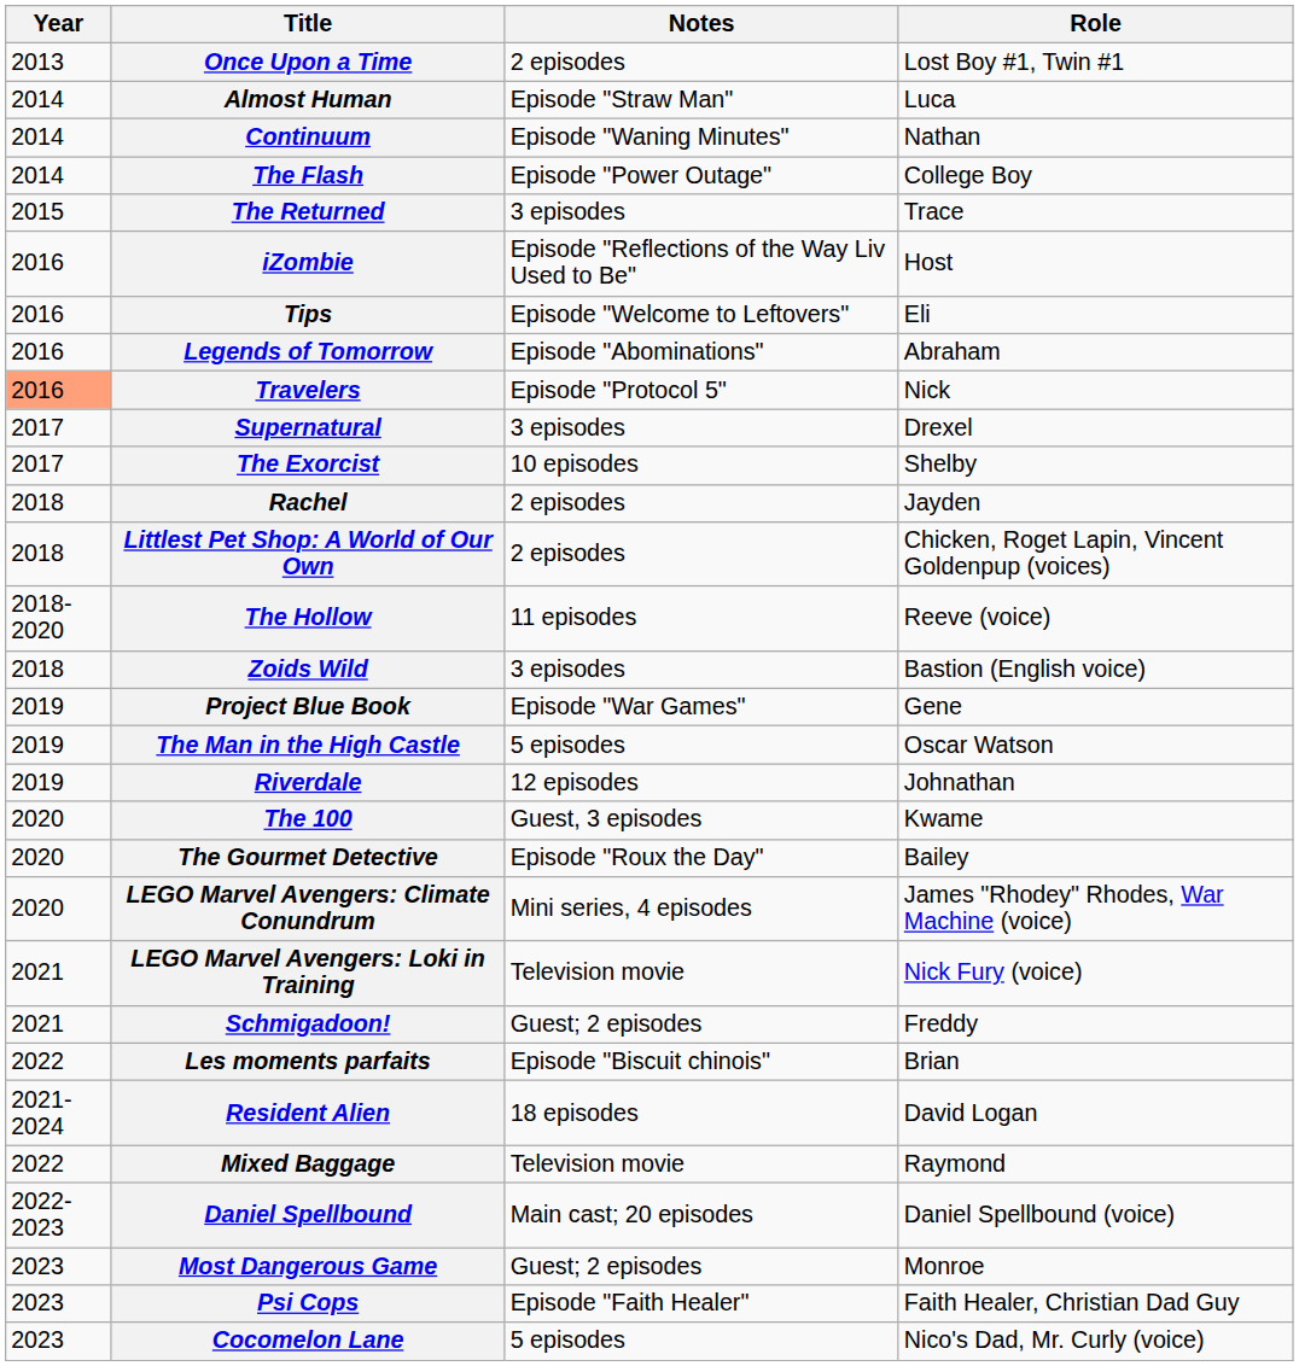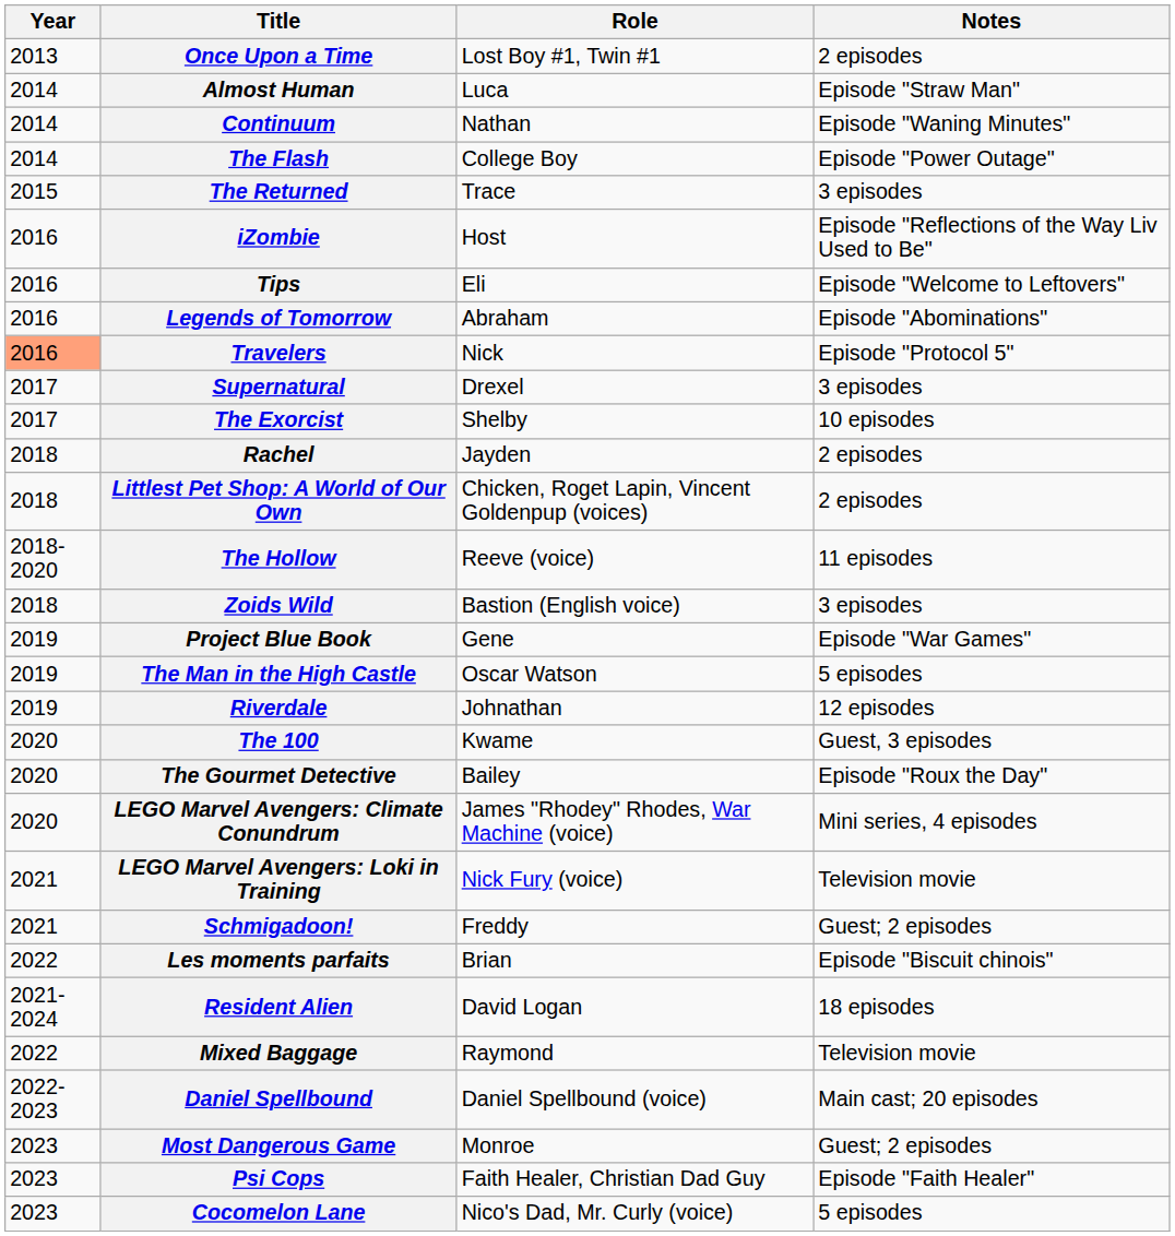 <table class="wikitable plainrowheaders sortable">
 <tr>
 <th scope="col">Year</th>
 <th scope="col">Title</th>
+<th scope="col">Role</th>
 <th scope="col" class="unsortable">Notes</th>
-<th scope="col">Role</th>
 </tr>
 <tr>
 <td>2013</td>
 <th scope="row"><em><a href='#'>Once Upon a Time</a></em></th>
+<td>Lost Boy #1, Twin #1</td>
 <td>2 episodes</td>
-<td>Lost Boy #1, Twin #1</td>
 </tr>
 <tr>
 <td>2014</td>
 <th scope="row"><em>Almost Human</em></th>
+<td>Luca</td>
 <td>Episode "Straw Man"</td>
-<td>Luca</td>
 </tr>
 <tr>
 <td>2014</td>
 <th scope="row"><em><a href='#'>Continuum</a></em></th>
+<td>Nathan</td>
 <td>Episode "Waning Minutes"</td>
-<td>Nathan</td>
 </tr>
 <tr>
 <td>2014</td>
 <th scope="row"><em><a href='#'>The Flash</a></em></th>
+<td>College Boy</td>
 <td>Episode "Power Outage"</td>
-<td>College Boy</td>
 </tr>
 <tr>
 <td>2015</td>
 <th scope="row"><em><a href='#'>The Returned</a></em></th>
+<td>Trace</td>
 <td>3 episodes</td>
-<td>Trace</td>
 </tr>
 <tr>
 <td>2016</td>
 <th scope="row"><em><a href='#'>iZombie</a></em></th>
+<td>Host</td>
 <td>Episode "Reflections of the Way Liv Used to Be"</td>
-<td>Host</td>
 </tr>
 <tr>
 <td>2016</td>
 <th scope="row"><em>Tips</em></th>
+<td>Eli</td>
 <td>Episode "Welcome to Leftovers"</td>
-<td>Eli</td>
 </tr>
 <tr>
 <td>2016</td>
 <th scope="row"><em><a href='#'>Legends of Tomorrow</a></em></th>
+<td>Abraham</td>
 <td>Episode "Abominations"</td>
-<td>Abraham</td>
 </tr>
 <tr>
 <td style="background: lightsalmon;">2016</td>
 <th scope="row"><em><a href='#'>Travelers</a></em></th>
+<td>Nick</td>
 <td>Episode "Protocol 5"</td>
-<td>Nick</td>
 </tr>
 <tr>
 <td>2017</td>
 <th scope="row"><em><a href='#'>Supernatural</a></em></th>
+<td>Drexel</td>
 <td>3 episodes</td>
-<td>Drexel</td>
 </tr>
 <tr>
 <td>2017</td>
 <th scope="row"><em><a href='#'>The Exorcist</a></em></th>
+<td>Shelby</td>
 <td>10 episodes</td>
-<td>Shelby</td>
 </tr>
 <tr>
 <td>2018</td>
 <th scope="row"><em>Rachel</em></th>
+<td>Jayden</td>
 <td>2 episodes</td>
-<td>Jayden</td>
 </tr>
 <tr>
 <td>2018</td>
 <th scope="row"><em><a href='#'>Littlest Pet Shop: A World of Our Own</a></em></th>
+<td>Chicken, Roget Lapin, Vincent Goldenpup (voices)</td>
 <td>2 episodes</td>
-<td>Chicken, Roget Lapin, Vincent Goldenpup (voices)</td>
 </tr>
 <tr>
 <td>2018-2020</td>
 <th scope="row"><em><a href='#'>The Hollow</a></em></th>
+<td>Reeve (voice)</td>
 <td>11 episodes</td>
-<td>Reeve (voice)</td>
 </tr>
 <tr>
 <td>2018</td>
 <th scope="row"><em><a href='#'>Zoids Wild</a></em></th>
+<td>Bastion (English voice)</td>
 <td>3 episodes</td>
-<td>Bastion (English voice)</td>
 </tr>
 <tr>
 <td>2019</td>
 <th scope="row"><em>Project Blue Book</em></th>
+<td>Gene</td>
 <td>Episode "War Games"</td>
-<td>Gene</td>
 </tr>
 <tr>
 <td>2019</td>
 <th scope="row"><em><a href='#'>The Man in the High Castle</a></em></th>
+<td>Oscar Watson</td>
 <td>5 episodes</td>
-<td>Oscar Watson</td>
 </tr>
 <tr>
 <td>2019</td>
 <th scope="row"><em><a href='#'>Riverdale</a></em></th>
+<td>Johnathan</td>
 <td>12 episodes</td>
-<td>Johnathan</td>
 </tr>
 <tr>
 <td>2020</td>
 <th scope="row"><em><a href='#'>The 100</a></em></th>
+<td>Kwame</td>
 <td>Guest, 3 episodes</td>
-<td>Kwame</td>
 </tr>
 <tr>
 <td>2020</td>
 <th scope="row"><em>The Gourmet Detective</em></th>
+<td>Bailey</td>
 <td>Episode "Roux the Day"</td>
-<td>Bailey</td>
 </tr>
 <tr>
 <td>2020</td>
 <th scope="row"><em>LEGO Marvel Avengers: Climate Conundrum</em></th>
+<td>James "Rhodey" Rhodes, <a href='#'>War Machine</a> (voice)</td>
 <td>Mini series, 4 episodes</td>
-<td>James "Rhodey" Rhodes, <a href='#'>War Machine</a> (voice)</td>
 </tr>
 <tr>
 <td>2021</td>
 <th scope="row"><em>LEGO Marvel Avengers: Loki in Training</em></th>
+<td><a href='#'>Nick Fury</a> (voice)</td>
 <td>Television movie</td>
-<td><a href='#'>Nick Fury</a> (voice)</td>
 </tr>
 <tr>
 <td>2021</td>
 <th scope="row"><em><a href='#'>Schmigadoon!</a></em></th>
+<td>Freddy</td>
 <td>Guest; 2 episodes</td>
-<td>Freddy</td>
 </tr>
 <tr>
 <td>2022</td>
 <th scope="row"><em>Les moments parfaits</em></th>
+<td>Brian</td>
 <td>Episode "Biscuit chinois"</td>
-<td>Brian</td>
 </tr>
 <tr>
 <td>2021-2024</td>
 <th scope="row"><em><a href='#'>Resident Alien</a></em></th>
+<td>David Logan</td>
 <td>18 episodes</td>
-<td>David Logan</td>
 </tr>
 <tr>
 <td>2022</td>
 <th scope="row"><em>Mixed Baggage</em></th>
+<td>Raymond</td>
 <td>Television movie</td>
-<td>Raymond</td>
 </tr>
 <tr>
 <td>2022-2023</td>
 <th scope="row"><em><a href='#'>Daniel Spellbound</a></em></th>
+<td>Daniel Spellbound (voice)</td>
 <td>Main cast; 20 episodes</td>
-<td>Daniel Spellbound (voice)</td>
 </tr>
 <tr>
 <td>2023</td>
 <th scope="row"><em><a href='#'>Most Dangerous Game</a></em></th>
+<td>Monroe</td>
 <td>Guest; 2 episodes</td>
-<td>Monroe</td>
 </tr>
 <tr>
 <td>2023</td>
 <th scope="row"><em><a href='#'>Psi Cops</a></em></th>
+<td>Faith Healer, Christian Dad Guy</td>
 <td>Episode "Faith Healer"</td>
-<td>Faith Healer, Christian Dad Guy</td>
 </tr>
 <tr>
 <td>2023</td>
 <th scope="row"><em><a href='#'>Cocomelon Lane</a></em></th>
+<td>Nico's Dad, Mr. Curly (voice)</td>
 <td>5 episodes</td>
-<td>Nico's Dad, Mr. Curly (voice)</td>
 </tr>
 </table>
